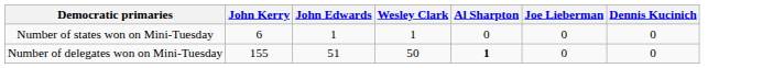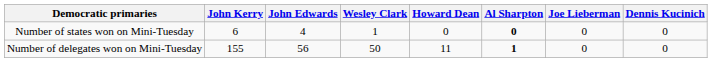 <table class="wikitable" style="text-align:center;">
 <tr>
 <th>Democratic primaries</th>
 <th><a href='#'>John Kerry</a></th>
 <th><a href='#'>John Edwards</a></th>
 <th><a href='#'>Wesley Clark</a></th>
+<th><a href='#'>Howard Dean</a></th>
 <th><a href='#'>Al Sharpton</a></th>
 <th><a href='#'>Joe Lieberman</a></th>
 <th><a href='#'>Dennis Kucinich</a></th>
 </tr>
 <tr>
 <td>Number of states won on Mini-Tuesday</td>
 <td>6</td>
-<td>1</td>
+<td>4</td>
 <td>1</td>
 <td>0</td>
+<td><strong>0</strong></td>
 <td>0</td>
 <td>0</td>
 </tr>
 <tr>
 <td>Number of delegates won on Mini-Tuesday</td>
 <td>155</td>
-<td>51</td>
+<td>56</td>
 <td>50</td>
+<td>11</td>
 <td><strong>1</strong></td>
 <td>0</td>
 <td>0</td>
 </tr>
 </table>
